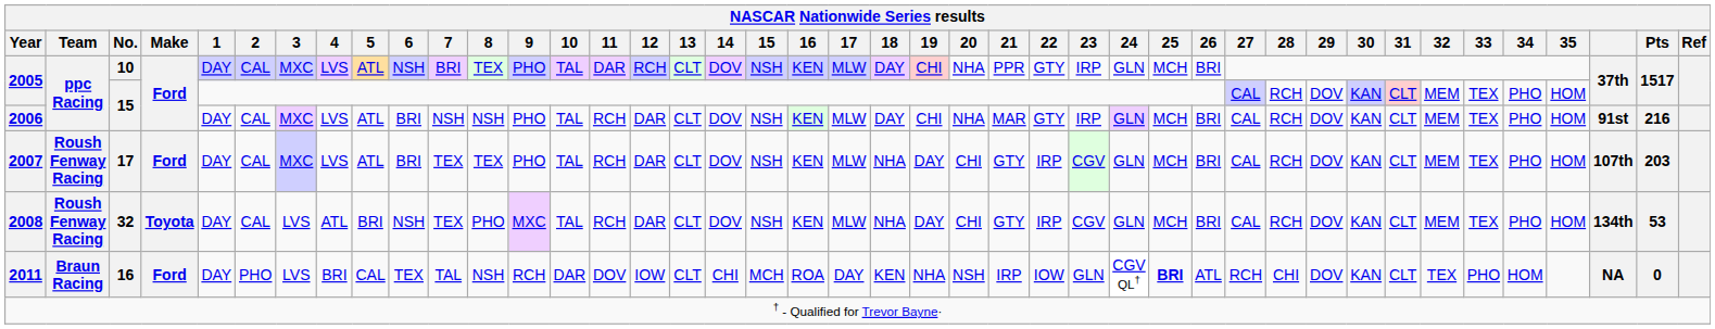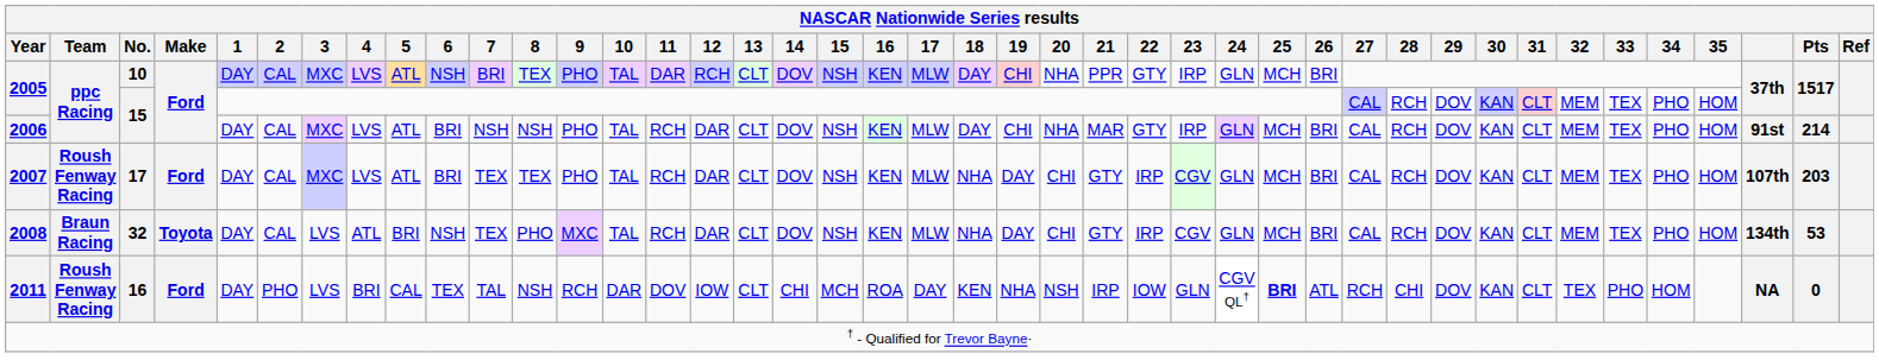 <table class="wikitable" style="text-align:center; font-size:75%">
 <tr>
 <th colspan=42><a href='#'>NASCAR</a> <a href='#'>Nationwide Series</a> results</th>
 </tr>
 <tr>
 <th>Year</th>
 <th>Team</th>
 <th>No.</th>
 <th>Make</th>
 <th>1</th>
 <th>2</th>
 <th>3</th>
 <th>4</th>
 <th>5</th>
 <th>6</th>
 <th>7</th>
 <th>8</th>
 <th>9</th>
 <th>10</th>
 <th>11</th>
 <th>12</th>
 <th>13</th>
 <th>14</th>
 <th>15</th>
 <th>16</th>
 <th>17</th>
 <th>18</th>
 <th>19</th>
 <th>20</th>
 <th>21</th>
 <th>22</th>
 <th>23</th>
 <th>24</th>
 <th>25</th>
 <th>26</th>
 <th>27</th>
 <th>28</th>
 <th>29</th>
 <th>30</th>
 <th>31</th>
 <th>32</th>
 <th>33</th>
 <th>34</th>
 <th>35</th>
 <th></th>
 <th>Pts</th>
 <th>Ref</th>
 </tr>
 <tr>
 <th rowspan=2><a href='#'>2005</a></th>
 <th rowspan=3><a href='#'>ppc Racing</a></th>
 <th>10</th>
 <th rowspan=3><a href='#'>Ford</a></th>
 <td style="background:#CFCFFF;"><a href='#'>DAY</a><br></td>
 <td style="background:#CFCFFF;"><a href='#'>CAL</a><br></td>
 <td style="background:#CFCFFF;"><a href='#'>MXC</a><br></td>
 <td style="background:#EFCFFF;"><a href='#'>LVS</a><br></td>
 <td style="background:#FFDF9F;"><a href='#'>ATL</a><br></td>
 <td style="background:#CFCFFF;"><a href='#'>NSH</a><br></td>
 <td style="background:#EFCFFF;"><a href='#'>BRI</a><br></td>
 <td style="background:#DFFFDF;"><a href='#'>TEX</a><br></td>
 <td style="background:#CFCFFF;"><a href='#'>PHO</a><br></td>
 <td style="background:#EFCFFF;"><a href='#'>TAL</a><br></td>
 <td style="background:#EFCFFF;"><a href='#'>DAR</a><br></td>
 <td style="background:#CFCFFF;"><a href='#'>RCH</a><br></td>
 <td style="background:#DFFFDF;"><a href='#'>CLT</a><br></td>
 <td style="background:#EFCFFF;"><a href='#'>DOV</a><br></td>
 <td style="background:#CFCFFF;"><a href='#'>NSH</a><br></td>
 <td style="background:#CFCFFF;"><a href='#'>KEN</a><br></td>
 <td style="background:#CFCFFF;"><a href='#'>MLW</a><br></td>
 <td style="background:#EFCFFF;"><a href='#'>DAY</a><br></td>
 <td style="background:#FFCFCF;"><a href='#'>CHI</a><br></td>
 <td><a href='#'>NHA</a></td>
 <td><a href='#'>PPR</a></td>
 <td><a href='#'>GTY</a></td>
 <td><a href='#'>IRP</a></td>
 <td><a href='#'>GLN</a></td>
 <td><a href='#'>MCH</a></td>
 <td><a href='#'>BRI</a></td>
 <td colspan=9></td>
 <th rowspan=2>37th</th>
 <th rowspan=2>1517</th>
 <th rowspan=2></th>
 </tr>
 <tr>
 <th rowspan=2>15</th>
 <td colspan=26></td>
 <td style="background:#CFCFFF;"><a href='#'>CAL</a><br></td>
 <td><a href='#'>RCH</a></td>
 <td><a href='#'>DOV</a></td>
 <td style="background:#CFCFFF;"><a href='#'>KAN</a><br></td>
 <td style="background:#FFCFCF;"><a href='#'>CLT</a><br></td>
 <td><a href='#'>MEM</a></td>
 <td><a href='#'>TEX</a></td>
 <td><a href='#'>PHO</a></td>
 <td><a href='#'>HOM</a></td>
 </tr>
 <tr>
 <th><a href='#'>2006</a></th>
 <td><a href='#'>DAY</a></td>
 <td><a href='#'>CAL</a></td>
 <td style="background:#EFCFFF;"><a href='#'>MXC</a><br></td>
 <td><a href='#'>LVS</a></td>
 <td><a href='#'>ATL</a></td>
 <td><a href='#'>BRI</a></td>
 <td><a href='#'>NSH</a></td>
 <td><a href='#'>NSH</a></td>
 <td><a href='#'>PHO</a></td>
 <td><a href='#'>TAL</a></td>
 <td><a href='#'>RCH</a></td>
 <td><a href='#'>DAR</a></td>
 <td><a href='#'>CLT</a></td>
 <td><a href='#'>DOV</a></td>
 <td><a href='#'>NSH</a></td>
 <td style="background:#DFFFDF;"><a href='#'>KEN</a><br></td>
 <td><a href='#'>MLW</a></td>
 <td><a href='#'>DAY</a></td>
 <td><a href='#'>CHI</a></td>
 <td><a href='#'>NHA</a></td>
 <td><a href='#'>MAR</a></td>
 <td><a href='#'>GTY</a></td>
 <td><a href='#'>IRP</a></td>
 <td style="background:#EFCFFF;"><a href='#'>GLN</a><br></td>
 <td><a href='#'>MCH</a></td>
 <td><a href='#'>BRI</a></td>
 <td><a href='#'>CAL</a></td>
 <td><a href='#'>RCH</a></td>
 <td><a href='#'>DOV</a></td>
 <td><a href='#'>KAN</a></td>
 <td><a href='#'>CLT</a></td>
 <td><a href='#'>MEM</a></td>
 <td><a href='#'>TEX</a></td>
 <td><a href='#'>PHO</a></td>
 <td><a href='#'>HOM</a></td>
 <th>91st</th>
-<th>216</th>
+<th>214</th>
 <th></th>
 </tr>
 <tr>
 <th><a href='#'>2007</a></th>
 <th><a href='#'>Roush Fenway Racing</a></th>
 <th>17</th>
 <th><a href='#'>Ford</a></th>
 <td><a href='#'>DAY</a></td>
 <td><a href='#'>CAL</a></td>
 <td style="background:#CFCFFF;"><a href='#'>MXC</a><br></td>
 <td><a href='#'>LVS</a></td>
 <td><a href='#'>ATL</a></td>
 <td><a href='#'>BRI</a></td>
 <td><a href='#'>TEX</a></td>
 <td><a href='#'>TEX</a></td>
 <td><a href='#'>PHO</a></td>
 <td><a href='#'>TAL</a></td>
 <td><a href='#'>RCH</a></td>
 <td><a href='#'>DAR</a></td>
 <td><a href='#'>CLT</a></td>
 <td><a href='#'>DOV</a></td>
 <td><a href='#'>NSH</a></td>
 <td><a href='#'>KEN</a></td>
 <td><a href='#'>MLW</a></td>
 <td><a href='#'>NHA</a></td>
 <td><a href='#'>DAY</a></td>
 <td><a href='#'>CHI</a></td>
 <td><a href='#'>GTY</a></td>
 <td><a href='#'>IRP</a></td>
 <td style="background:#DFFFDF;"><a href='#'>CGV</a><br></td>
 <td><a href='#'>GLN</a></td>
 <td><a href='#'>MCH</a></td>
 <td><a href='#'>BRI</a></td>
 <td><a href='#'>CAL</a></td>
 <td><a href='#'>RCH</a></td>
 <td><a href='#'>DOV</a></td>
 <td><a href='#'>KAN</a></td>
 <td><a href='#'>CLT</a></td>
 <td><a href='#'>MEM</a></td>
 <td><a href='#'>TEX</a></td>
 <td><a href='#'>PHO</a></td>
 <td><a href='#'>HOM</a></td>
 <th>107th</th>
 <th>203</th>
 <th></th>
 </tr>
 <tr>
 <th><a href='#'>2008</a></th>
-<th><a href='#'>Roush Fenway Racing</a></th>
+<th><a href='#'>Braun Racing</a></th>
 <th>32</th>
 <th><a href='#'>Toyota</a></th>
 <td><a href='#'>DAY</a></td>
 <td><a href='#'>CAL</a></td>
 <td><a href='#'>LVS</a></td>
 <td><a href='#'>ATL</a></td>
 <td><a href='#'>BRI</a></td>
 <td><a href='#'>NSH</a></td>
 <td><a href='#'>TEX</a></td>
 <td><a href='#'>PHO</a></td>
 <td style="background:#EFCFFF;"><a href='#'>MXC</a><br></td>
 <td><a href='#'>TAL</a></td>
 <td><a href='#'>RCH</a></td>
 <td><a href='#'>DAR</a></td>
 <td><a href='#'>CLT</a></td>
 <td><a href='#'>DOV</a></td>
 <td><a href='#'>NSH</a></td>
 <td><a href='#'>KEN</a></td>
 <td><a href='#'>MLW</a></td>
 <td><a href='#'>NHA</a></td>
 <td><a href='#'>DAY</a></td>
 <td><a href='#'>CHI</a></td>
 <td><a href='#'>GTY</a></td>
 <td><a href='#'>IRP</a></td>
 <td><a href='#'>CGV</a></td>
 <td><a href='#'>GLN</a></td>
 <td><a href='#'>MCH</a></td>
 <td><a href='#'>BRI</a></td>
 <td><a href='#'>CAL</a></td>
 <td><a href='#'>RCH</a></td>
 <td><a href='#'>DOV</a></td>
 <td><a href='#'>KAN</a></td>
 <td><a href='#'>CLT</a></td>
 <td><a href='#'>MEM</a></td>
 <td><a href='#'>TEX</a></td>
 <td><a href='#'>PHO</a></td>
 <td><a href='#'>HOM</a></td>
 <th>134th</th>
 <th>53</th>
 <th></th>
 </tr>
 <tr>
 <th><a href='#'>2011</a></th>
-<th><a href='#'>Braun Racing</a></th>
+<th><a href='#'>Roush Fenway Racing</a></th>
 <th>16</th>
 <th><a href='#'>Ford</a></th>
 <td><a href='#'>DAY</a></td>
 <td><a href='#'>PHO</a></td>
 <td><a href='#'>LVS</a></td>
 <td><a href='#'>BRI</a></td>
 <td><a href='#'>CAL</a></td>
 <td><a href='#'>TEX</a></td>
 <td><a href='#'>TAL</a></td>
 <td><a href='#'>NSH</a></td>
 <td><a href='#'>RCH</a></td>
 <td><a href='#'>DAR</a></td>
 <td><a href='#'>DOV</a></td>
 <td><a href='#'>IOW</a></td>
 <td><a href='#'>CLT</a></td>
 <td><a href='#'>CHI</a></td>
 <td><a href='#'>MCH</a></td>
 <td><a href='#'>ROA</a></td>
 <td><a href='#'>DAY</a></td>
 <td><a href='#'>KEN</a></td>
 <td><a href='#'>NHA</a></td>
 <td><a href='#'>NSH</a></td>
 <td><a href='#'>IRP</a></td>
 <td><a href='#'>IOW</a></td>
 <td><a href='#'>GLN</a></td>
 <td style="background:#FFFFFF;"><a href='#'>CGV</a><br><small>QL<sup>†</sup></small></td>
 <td><strong><a href='#'>BRI</a></strong></td>
 <td><a href='#'>ATL</a></td>
 <td><a href='#'>RCH</a></td>
 <td><a href='#'>CHI</a></td>
 <td><a href='#'>DOV</a></td>
 <td><a href='#'>KAN</a></td>
 <td><a href='#'>CLT</a></td>
 <td><a href='#'>TEX</a></td>
 <td><a href='#'>PHO</a></td>
 <td><a href='#'>HOM</a></td>
 <td colspan=1></td>
 <th><strong>NA</strong></th>
 <th><strong>0</strong></th>
 <th></th>
 </tr>
 <tr>
 <td colspan=43><small><sup>†</sup> - Qualified for <a href='#'>Trevor Bayne</a>·</small></td>
 </tr>
 </table>
